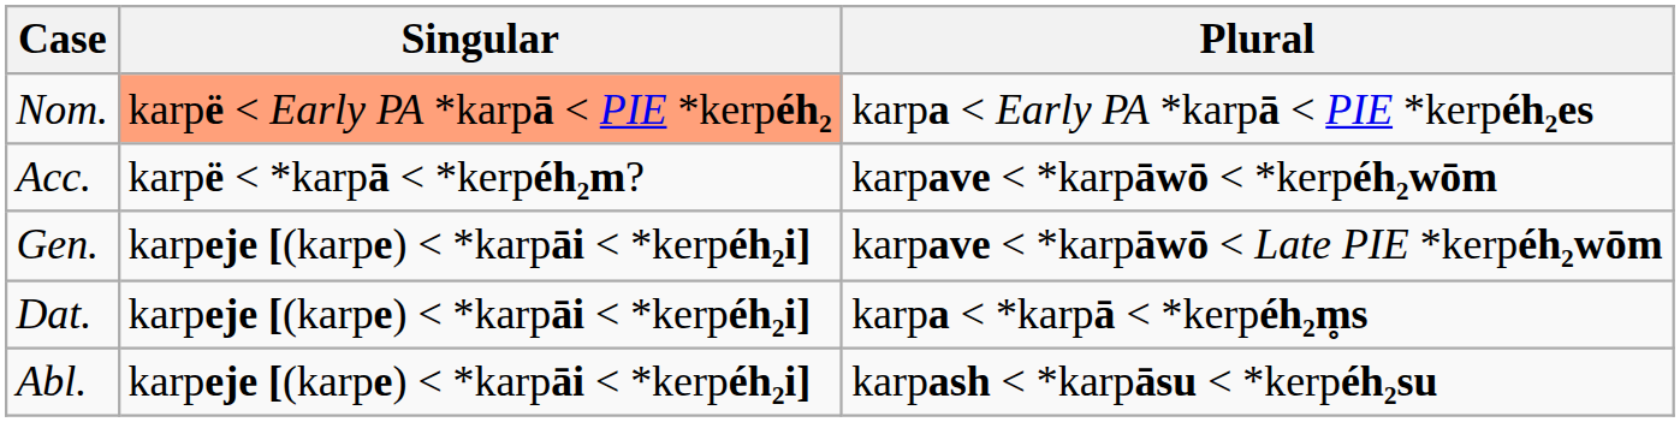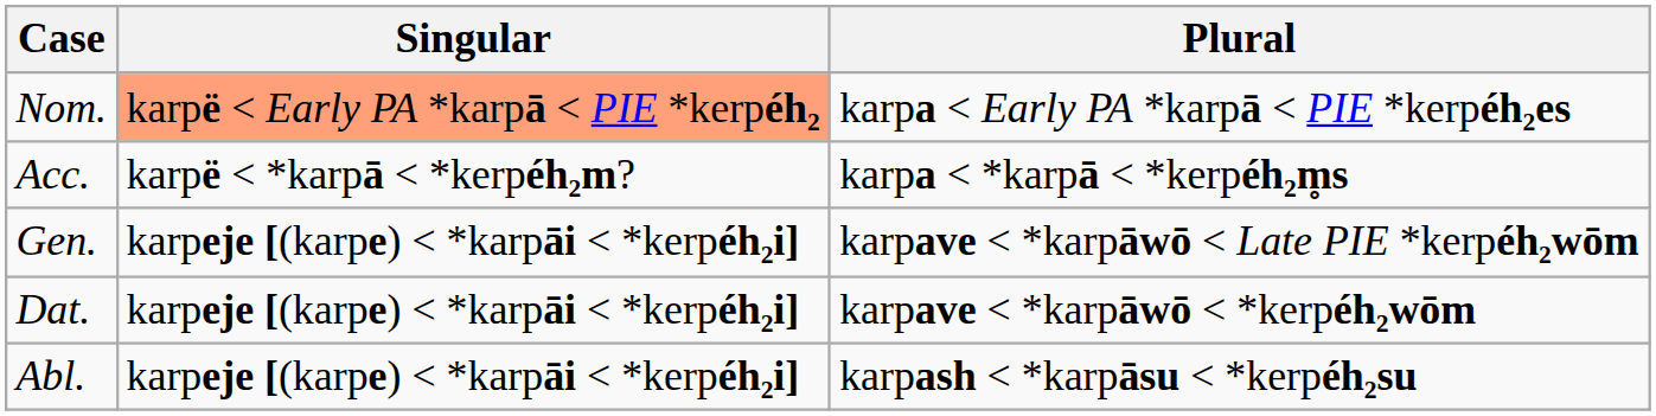 <table class="wikitable sortable">
 <tr>
 <th>Case</th>
 <th>Singular</th>
 <th>Plural</th>
 </tr>
 <tr>
 <td><em>Nom.</em></td>
 <td style="background: lightsalmon;">karp<strong>ë</strong> < <em>Early</em> <em>PA</em> *karp<strong>ā</strong> < <em><a href='#'>PIE</a></em> *kerp<strong>éh₂</strong></td>
 <td>karp<strong>a</strong> < <em>Early PA</em> *karp<strong>ā</strong> < <em><a href='#'>PIE</a></em> *kerp<strong>éh₂es</strong></td>
 </tr>
 <tr>
 <td><em>Acc.</em></td>
 <td>karp<strong>ë</strong> < *karp<strong>ā</strong> < *kerp<strong>éh₂m</strong>?</td>
-<td>karp<strong>ave</strong> < *karp<strong>āwō</strong> < *kerp<strong>éh₂wōm</strong></td>
+<td>karp<strong>a</strong> < *karp<strong>ā</strong> < *kerp<strong>éh₂m̥s</strong></td>
 </tr>
 <tr>
 <td><em>Gen.</em></td>
 <td>karp<strong>eje</strong> <strong>[</strong>(karp<strong>e</strong>) < *karp<strong>āi</strong> < *kerp<strong>éh₂i]</strong></td>
 <td>karp<strong>ave</strong> < *karp<strong>āwō</strong> < <em>Late PIE</em> *kerp<strong>éh₂wōm</strong></td>
 </tr>
 <tr>
 <td><em>Dat.</em></td>
 <td>karp<strong>eje</strong> <strong>[</strong>(karp<strong>e</strong>) < *karp<strong>āi</strong> < *kerp<strong>éh₂i]</strong></td>
-<td>karp<strong>a</strong> < *karp<strong>ā</strong> < *kerp<strong>éh₂m̥s</strong></td>
+<td>karp<strong>ave</strong> < *karp<strong>āwō</strong> < *kerp<strong>éh₂wōm</strong></td>
 </tr>
 <tr>
 <td><em>Abl.</em></td>
 <td>karp<strong>eje</strong> <strong>[</strong>(karp<strong>e</strong>) < *karp<strong>āi</strong> < *kerp<strong>éh₂i]</strong></td>
 <td>karp<strong>ash</strong> < *karp<strong>āsu</strong> < *kerp<strong>éh₂su</strong></td>
 </tr>
 </table>
